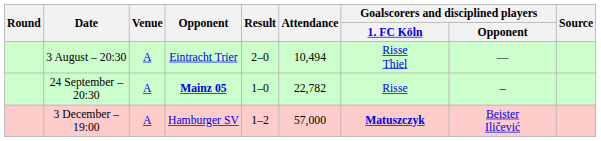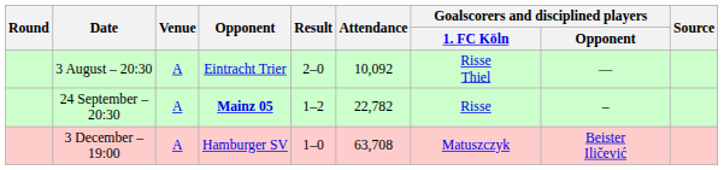 <table class="wikitable" style="text-align: center;">
 <tr>
 <th rowspan="2">Round</th>
 <th rowspan="2" style="width:110px">Date</th>
 <th rowspan="2">Venue</th>
 <th rowspan="2">Opponent</th>
 <th rowspan="2">Result</th>
 <th rowspan="2">Attendance</th>
 <th colspan="2">Goalscorers and disciplined players</th>
 <th rowspan="2">Source</th>
 </tr>
 <tr>
 <th style="width:140px"><a href='#'>1. FC Köln</a></th>
 <th style="width:140px">Opponent</th>
 </tr>
 <tr style="background:#cfc">
 <td></td>
 <td>3 August – 20:30</td>
 <td><a href='#'>A</a></td>
 <td><a href='#'>Eintracht Trier</a></td>
 <td>2–0</td>
-<td>10,494</td>
+<td>10,092</td>
 <td><a href='#'>Risse</a> <br><a href='#'>Thiel</a> </td>
 <td>—</td>
 <td></td>
 </tr>
 <tr style="background:#cfc">
 <td></td>
 <td>24 September – 20:30</td>
 <td><a href='#'>A</a></td>
 <td><strong><a href='#'>Mainz 05</a></strong></td>
-<td>1–0</td>
+<td>1–2</td>
 <td>22,782</td>
 <td><a href='#'>Risse</a> </td>
 <td>–</td>
 <td></td>
 </tr>
 <tr style="background:#fcc">
 <td></td>
 <td>3 December – 19:00</td>
 <td><a href='#'>A</a></td>
 <td><a href='#'>Hamburger SV</a></td>
-<td>1–2</td>
-<td>57,000</td>
-<td><strong><a href='#'>Matuszczyk</a> </strong></td>
+<td>1–0</td>
+<td>63,708</td>
+<td><a href='#'>Matuszczyk</a> </td>
 <td><a href='#'>Beister</a> <br><a href='#'>Iličević</a> </td>
 <td></td>
 </tr>
 </table>
